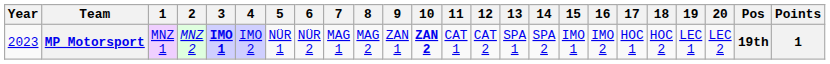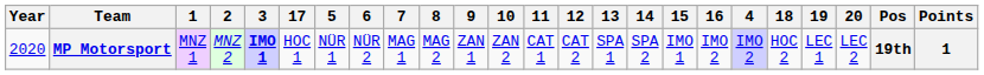 <table class="wikitable" style="text-align:center; font-size:85%">
 <tr>
 <th>Year</th>
 <th>Team</th>
 <th>1</th>
 <th>2</th>
 <th>3</th>
-<th>4</th>
+<th>17</th>
 <th>5</th>
 <th>6</th>
 <th>7</th>
 <th>8</th>
 <th>9</th>
 <th>10</th>
 <th>11</th>
 <th>12</th>
 <th>13</th>
 <th>14</th>
 <th>15</th>
 <th>16</th>
-<th>17</th>
+<th>4</th>
 <th>18</th>
 <th>19</th>
 <th>20</th>
 <th>Pos</th>
 <th>Points</th>
 </tr>
 <tr>
-<td><a href='#'>2023</a></td>
+<td><a href='#'>2020</a></td>
 <th nowrap><a href='#'>MP Motorsport</a></th>
 <td style="background:#EFCFFF;"><a href='#'>MNZ<br>1</a><br></td>
 <td style="background:#DFFFDF;"><em><a href='#'>MNZ<br>2</a></em><br></td>
 <td style="background:#CFCFFF;"><strong><a href='#'>IMO<br>1</a><br></strong></td>
-<td style="background:#CFCFFF;"><a href='#'>IMO<br>2</a><br></td>
+<td style="background:#;"><a href='#'>HOC<br>1</a></td>
 <td style="background:#;"><a href='#'>NÜR<br>1</a></td>
 <td style="background:#;"><a href='#'>NÜR<br>2</a></td>
 <td style="background:#;"><a href='#'>MAG<br>1</a></td>
 <td style="background:#;"><a href='#'>MAG<br>2</a></td>
 <td style="background:#;"><a href='#'>ZAN<br>1</a></td>
-<td style="background:#;"><strong><a href='#'>ZAN<br>2</a></strong></td>
+<td style="background:#;"><a href='#'>ZAN<br>2</a></td>
 <td style="background:#;"><a href='#'>CAT<br>1</a></td>
 <td style="background:#;"><a href='#'>CAT<br>2</a></td>
 <td style="background:#;"><a href='#'>SPA<br>1</a></td>
 <td style="background:#;"><a href='#'>SPA<br>2</a></td>
 <td style="background:#;"><a href='#'>IMO<br>1</a></td>
 <td style="background:#;"><a href='#'>IMO<br>2</a></td>
-<td style="background:#;"><a href='#'>HOC<br>1</a></td>
+<td style="background:#CFCFFF;"><a href='#'>IMO<br>2</a><br></td>
 <td style="background:#;"><a href='#'>HOC<br>2</a></td>
 <td style="background:#;"><a href='#'>LEC<br>1</a></td>
 <td style="background:#;"><a href='#'>LEC<br>2</a></td>
 <th>19th</th>
 <th>1</th>
 </tr>
 </table>
